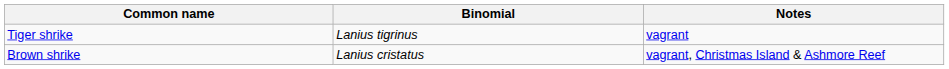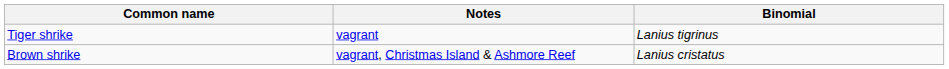 <table style="width:60%;" class="wikitable">
 <tr>
 <th width=35%>Common name</th>
+<th width=32%>Notes</th>
 <th width=33%>Binomial</th>
-<th width=32%>Notes</th>
 </tr>
 <tr>
 <td><a href='#'>Tiger shrike</a></td>
+<td><a href='#'>vagrant</a></td>
 <td><em>Lanius tigrinus</em></td>
-<td><a href='#'>vagrant</a></td>
 </tr>
 <tr>
 <td><a href='#'>Brown shrike</a></td>
+<td><a href='#'>vagrant</a>, <a href='#'>Christmas Island</a> & <a href='#'>Ashmore Reef</a></td>
 <td><em>Lanius cristatus</em></td>
-<td><a href='#'>vagrant</a>, <a href='#'>Christmas Island</a> & <a href='#'>Ashmore Reef</a></td>
 </tr>
 </table>
